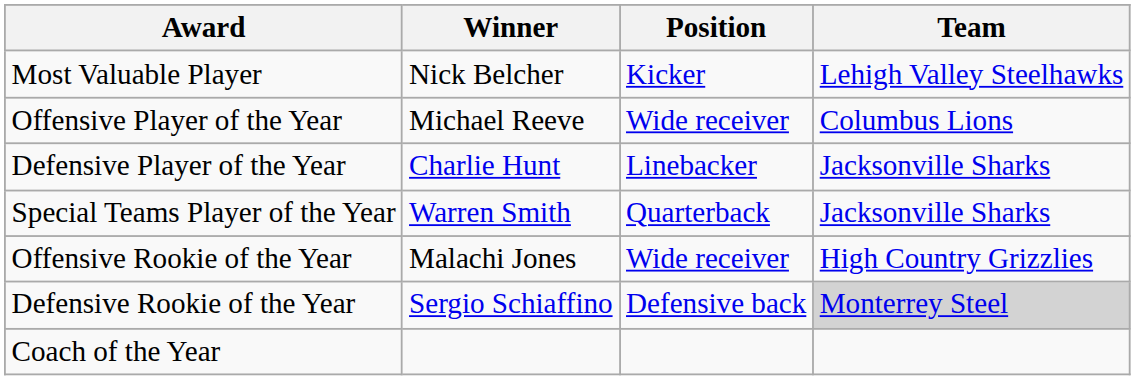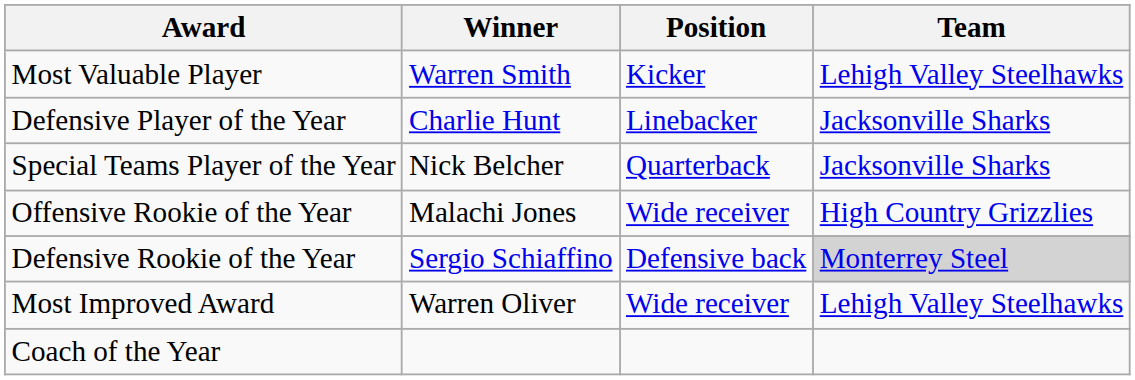 <table class="wikitable">
 <tr>
 <th>Award</th>
 <th>Winner</th>
 <th>Position</th>
 <th>Team</th>
 </tr>
 <tr>
 <td>Most Valuable Player</td>
-<td>Nick Belcher</td>
+<td><a href='#'>Warren Smith</a></td>
 <td><a href='#'>Kicker</a></td>
 <td><a href='#'>Lehigh Valley Steelhawks</a></td>
-</tr>
-<tr>
-<td>Offensive Player of the Year</td>
-<td>Michael Reeve</td>
-<td><a href='#'>Wide receiver</a></td>
-<td><a href='#'>Columbus Lions</a></td>
 </tr>
 <tr>
 <td>Defensive Player of the Year</td>
 <td><a href='#'>Charlie Hunt</a></td>
 <td><a href='#'>Linebacker</a></td>
 <td><a href='#'>Jacksonville Sharks</a></td>
 </tr>
 <tr>
 <td>Special Teams Player of the Year</td>
-<td><a href='#'>Warren Smith</a></td>
+<td>Nick Belcher</td>
 <td><a href='#'>Quarterback</a></td>
 <td><a href='#'>Jacksonville Sharks</a></td>
 </tr>
 <tr>
 <td>Offensive Rookie of the Year</td>
 <td>Malachi Jones</td>
 <td><a href='#'>Wide receiver</a></td>
 <td><a href='#'>High Country Grizzlies</a></td>
 </tr>
 <tr>
 <td>Defensive Rookie of the Year</td>
 <td><a href='#'>Sergio Schiaffino</a></td>
 <td><a href='#'>Defensive back</a></td>
 <td style="background: lightgrey;"><a href='#'>Monterrey Steel</a></td>
 </tr>
 <tr>
+<td>Most Improved Award</td>
+<td>Warren Oliver</td>
+<td><a href='#'>Wide receiver</a></td>
+<td><a href='#'>Lehigh Valley Steelhawks</a></td>
+</tr>
+<tr>
 <td>Coach of the Year</td>
 <td></td>
 <td></td>
 <td></td>
 </tr>
 </table>
